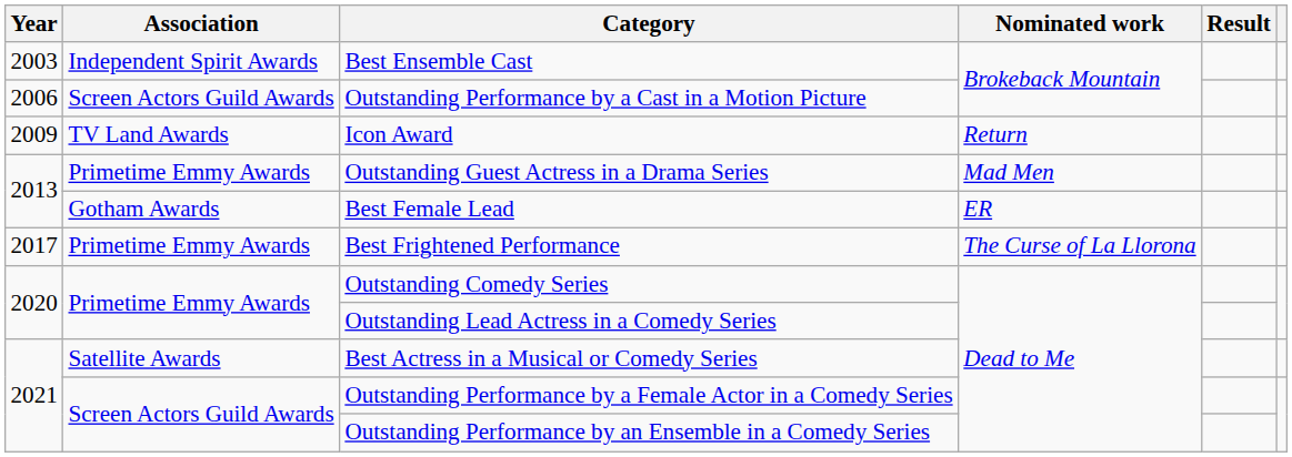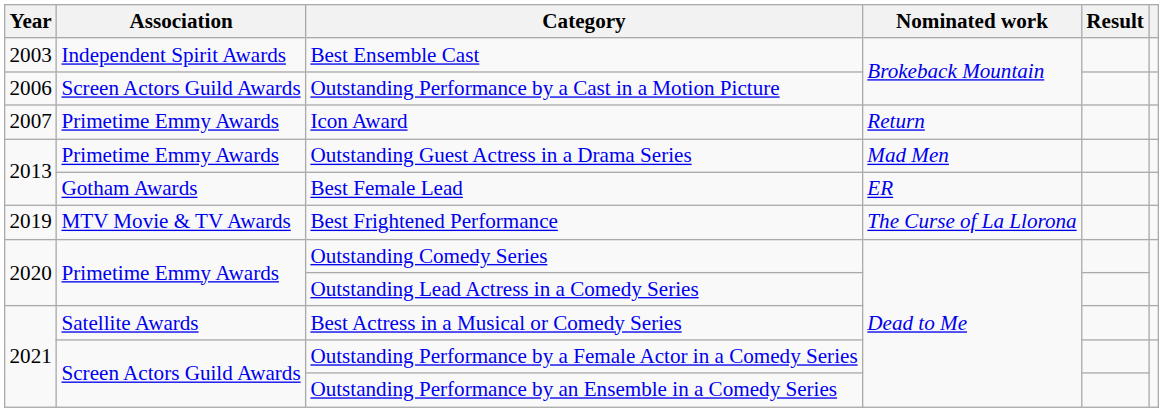 <table class="wikitable sortable">
 <tr>
 <th scope="col">Year</th>
 <th scope="col">Association</th>
 <th scope="col">Category</th>
 <th scope="col">Nominated work</th>
 <th scope="col">Result</th>
 <th scope="col" class="unsortable"></th>
 </tr>
 <tr>
 <td>2003</td>
 <td><a href='#'>Independent Spirit Awards</a></td>
 <td><a href='#'>Best Ensemble Cast</a></td>
 <td rowspan="2"><em><a href='#'>Brokeback Mountain</a></em></td>
 <td></td>
 <td style="text-align:center;"></td>
 </tr>
 <tr>
 <td>2006</td>
 <td><a href='#'>Screen Actors Guild Awards</a></td>
 <td><a href='#'>Outstanding Performance by a Cast in a Motion Picture</a></td>
 <td></td>
 <td style="text-align:center;"></td>
 </tr>
 <tr>
-<td>2009</td>
-<td><a href='#'>TV Land Awards</a></td>
+<td>2007</td>
+<td><a href='#'>Primetime Emmy Awards</a></td>
 <td><a href='#'>Icon Award</a></td>
 <td><em><a href='#'>Return</a></em></td>
 <td></td>
 <td style="text-align:center;"></td>
 </tr>
 <tr>
 <td rowspan="2">2013</td>
 <td><a href='#'>Primetime Emmy Awards</a></td>
 <td><a href='#'>Outstanding Guest Actress in a Drama Series</a></td>
 <td><em><a href='#'>Mad Men</a></em></td>
 <td></td>
 <td style="text-align:center;"></td>
 </tr>
 <tr>
 <td><a href='#'>Gotham Awards</a></td>
 <td><a href='#'>Best Female Lead</a></td>
 <td><em><a href='#'>ER</a></em></td>
 <td></td>
 <td style="text-align:center;"></td>
 </tr>
 <tr>
-<td>2017</td>
-<td><a href='#'>Primetime Emmy Awards</a></td>
+<td>2019</td>
+<td><a href='#'>MTV Movie & TV Awards</a></td>
 <td><a href='#'>Best Frightened Performance</a></td>
 <td><em><a href='#'>The Curse of La Llorona</a></em></td>
 <td></td>
 <td style="text-align:center;"></td>
 </tr>
 <tr>
 <td rowspan="2">2020</td>
 <td rowspan="2"><a href='#'>Primetime Emmy Awards</a></td>
 <td><a href='#'>Outstanding Comedy Series</a></td>
 <td rowspan="5"><em><a href='#'>Dead to Me</a></em></td>
 <td></td>
 <td rowspan="2" style="text-align:center;"><br></td>
 </tr>
 <tr>
 <td><a href='#'>Outstanding Lead Actress in a Comedy Series</a></td>
 <td></td>
 </tr>
 <tr>
 <td rowspan="3">2021</td>
 <td><a href='#'>Satellite Awards</a></td>
 <td><a href='#'>Best Actress in a Musical or Comedy Series</a></td>
 <td></td>
 <td style="text-align:center;"></td>
 </tr>
 <tr>
 <td rowspan="2"><a href='#'>Screen Actors Guild Awards</a></td>
 <td><a href='#'>Outstanding Performance by a Female Actor in a Comedy Series</a></td>
 <td></td>
 <td rowspan="2" style="text-align:center;"></td>
 </tr>
 <tr>
 <td><a href='#'>Outstanding Performance by an Ensemble in a Comedy Series</a></td>
 <td></td>
 </tr>
 </table>
